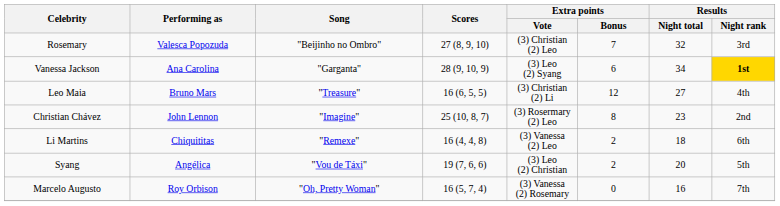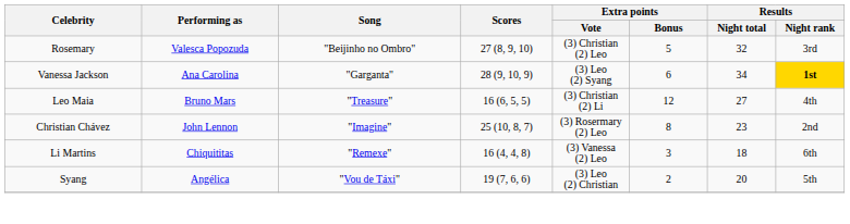 <table class="wikitable" style="font-size:100%; line-height:16px; text-align:center" width="100%">
 <tr>
 <th rowspan="2" style="width:15.0%;">Celebrity</th>
 <th rowspan="2" style="width:15.0%;">Performing as</th>
 <th rowspan="2" style="width:20.0%;">Song</th>
 <th rowspan="2" style="width:10.0%;">Scores</th>
 <th colspan="2">Extra points</th>
 <th colspan="2">Results</th>
 </tr>
 <tr>
 <th style="width:08.5%;">Vote</th>
 <th style="width:08.5%;">Bonus</th>
 <th style="width:07.5%;">Night total</th>
 <th style="width:07.5%;">Night rank</th>
 </tr>
 <tr>
 <td>Rosemary</td>
 <td><a href='#'>Valesca Popozuda</a></td>
 <td>"Beijinho no Ombro"</td>
 <td>27 (8, 9, 10)</td>
 <td>(3) Christian<br>(2) Leo</td>
-<td>7</td>
+<td>5</td>
 <td>32</td>
 <td>3rd</td>
 </tr>
 <tr>
 <td>Vanessa Jackson</td>
 <td><a href='#'>Ana Carolina</a></td>
 <td>"Garganta"</td>
 <td>28 (9, 10, 9)</td>
 <td>(3) Leo<br>(2) Syang</td>
 <td>6</td>
 <td>34</td>
 <td bgcolor="FFD700"><strong>1st</strong></td>
 </tr>
 <tr>
 <td>Leo Maia</td>
 <td><a href='#'>Bruno Mars</a></td>
 <td>"<a href='#'>Treasure</a>"</td>
 <td>16 (6, 5, 5)</td>
 <td>(3) Christian<br>(2) Li</td>
 <td>12</td>
 <td>27</td>
 <td>4th</td>
 </tr>
 <tr>
 <td>Christian Chávez</td>
 <td><a href='#'>John Lennon</a></td>
 <td>"<a href='#'>Imagine</a>"</td>
 <td>25 (10, 8, 7)</td>
 <td>(3) Rosermary<br>(2) Leo</td>
 <td>8</td>
 <td>23</td>
 <td>2nd</td>
 </tr>
 <tr>
 <td>Li Martins</td>
 <td><a href='#'>Chiquititas</a></td>
 <td>"<a href='#'>Remexe</a>"</td>
 <td>16 (4, 4, 8)</td>
 <td>(3) Vanessa<br>(2) Leo</td>
-<td>2</td>
+<td>3</td>
 <td>18</td>
 <td>6th</td>
 </tr>
 <tr>
 <td>Syang</td>
 <td><a href='#'>Angélica</a></td>
 <td>"<a href='#'>Vou de Táxi</a>"</td>
 <td>19 (7, 6, 6)</td>
 <td>(3) Leo<br>(2) Christian</td>
 <td>2</td>
 <td>20</td>
 <td>5th</td>
 </tr>
 <tr>
-<td>Marcelo Augusto</td>
-<td><a href='#'>Roy Orbison</a></td>
-<td>"<a href='#'>Oh, Pretty Woman</a>"</td>
-<td>16 (5, 7, 4)</td>
-<td>(3) Vanessa<br>(2) Rosemary</td>
-<td>0</td>
-<td>16</td>
-<td>7th</td>
-</tr>
-<tr>
 </tr>
 </table>
